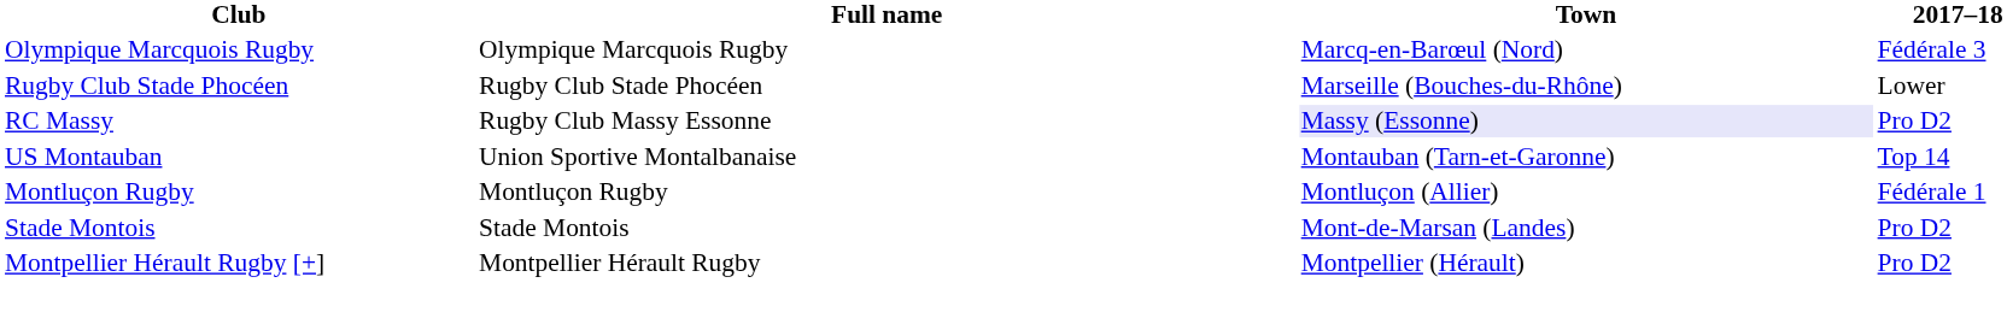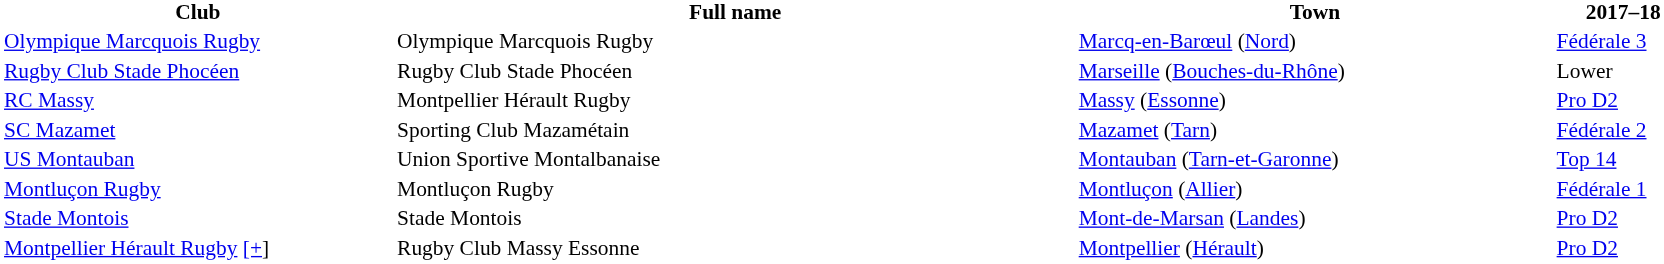 <table style="width:100%;">
 <tr>
 <th style="width:23%;">Club</th>
 <th style="width:40%;">Full name</th>
 <th style="width:28%;">Town</th>
 <th style="width:8%;">2017–18</th>
 </tr>
 <tr>
 <td><a href='#'>Olympique Marcquois Rugby</a></td>
 <td>Olympique Marcquois Rugby</td>
 <td><a href='#'>Marcq-en-Barœul</a> (<a href='#'>Nord</a>)</td>
 <td><a href='#'>Fédérale 3</a></td>
 </tr>
 <tr>
 <td><a href='#'>Rugby Club Stade Phocéen</a></td>
 <td>Rugby Club Stade Phocéen</td>
 <td><a href='#'>Marseille</a> (<a href='#'>Bouches-du-Rhône</a>)</td>
 <td>Lower</td>
 </tr>
 <tr>
 <td><a href='#'>RC Massy</a></td>
-<td>Rugby Club Massy Essonne</td>
-<td style="background: lavender;"><a href='#'>Massy</a> (<a href='#'>Essonne</a>)</td>
+<td>Montpellier Hérault Rugby</td>
+<td><a href='#'>Massy</a> (<a href='#'>Essonne</a>)</td>
 <td><a href='#'>Pro D2</a></td>
+</tr>
+<tr>
+<td><a href='#'>SC Mazamet</a></td>
+<td>Sporting Club Mazamétain</td>
+<td><a href='#'>Mazamet</a> (<a href='#'>Tarn</a>)</td>
+<td><a href='#'>Fédérale 2</a></td>
 </tr>
 <tr>
 <td><a href='#'>US Montauban</a></td>
 <td>Union Sportive Montalbanaise</td>
 <td><a href='#'>Montauban</a> (<a href='#'>Tarn-et-Garonne</a>)</td>
 <td><a href='#'>Top 14</a></td>
 </tr>
 <tr>
 <td><a href='#'>Montluçon Rugby</a></td>
 <td>Montluçon Rugby</td>
 <td><a href='#'>Montluçon</a> (<a href='#'>Allier</a>)</td>
 <td><a href='#'>Fédérale 1</a></td>
 </tr>
 <tr>
 <td><a href='#'>Stade Montois</a></td>
 <td>Stade Montois</td>
 <td><a href='#'>Mont-de-Marsan</a> (<a href='#'>Landes</a>)</td>
 <td><a href='#'>Pro D2</a></td>
 </tr>
 <tr>
 <td><a href='#'>Montpellier Hérault Rugby</a> <a href='#'>[+</a>]</td>
-<td>Montpellier Hérault Rugby</td>
+<td>Rugby Club Massy Essonne</td>
 <td><a href='#'>Montpellier</a> (<a href='#'>Hérault</a>)</td>
 <td><a href='#'>Pro D2</a></td>
 </tr>
 </table>
